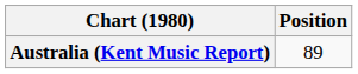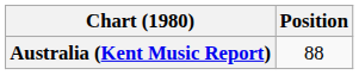 <table class="wikitable sortable plainrowheaders" style="text-align:center">
 <tr>
 <th>Chart (1980)</th>
 <th>Position</th>
 </tr>
 <tr>
 <th scope="row">Australia (<a href='#'>Kent Music Report</a>)</th>
-<td>89</td>
+<td>88</td>
 </tr>
 </table>
